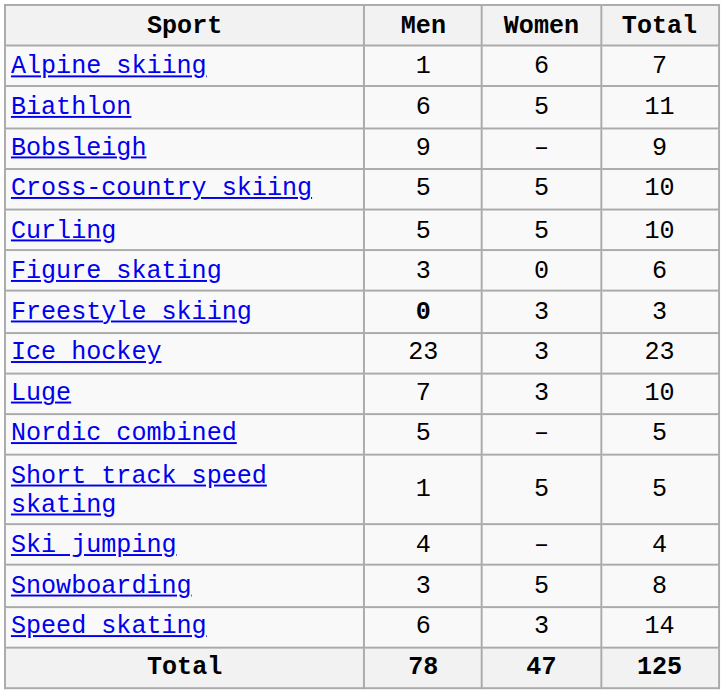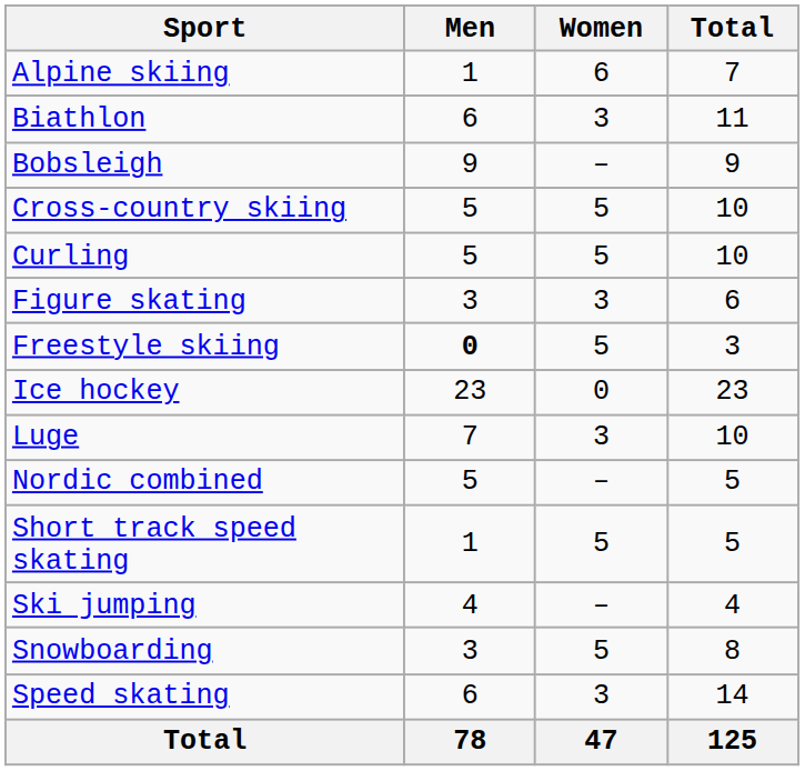 <table class="wikitable sortable" style="text-align:center;">
 <tr>
 <th width=180>Sport</th>
 <th width=55>Men</th>
 <th width=55>Women</th>
 <th width=55>Total</th>
 </tr>
 <tr>
 <td align=left><a href='#'>Alpine skiing</a></td>
 <td>1</td>
 <td>6</td>
 <td>7</td>
 </tr>
 <tr>
 <td align=left><a href='#'>Biathlon</a></td>
 <td>6</td>
-<td>5</td>
+<td>3</td>
 <td>11</td>
 </tr>
 <tr>
 <td align=left><a href='#'>Bobsleigh</a></td>
 <td>9</td>
 <td>–</td>
 <td>9</td>
 </tr>
 <tr>
 <td align=left><a href='#'>Cross-country skiing</a></td>
 <td>5</td>
 <td>5</td>
 <td>10</td>
 </tr>
 <tr>
 <td align=left><a href='#'>Curling</a></td>
 <td>5</td>
 <td>5</td>
 <td>10</td>
 </tr>
 <tr>
 <td align=left><a href='#'>Figure skating</a></td>
 <td>3</td>
-<td>0</td>
+<td>3</td>
 <td>6</td>
 </tr>
 <tr>
 <td align=left><a href='#'>Freestyle skiing</a></td>
 <td><strong>0</strong></td>
-<td>3</td>
+<td>5</td>
 <td>3</td>
 </tr>
 <tr>
 <td align=left><a href='#'>Ice hockey</a></td>
 <td>23</td>
-<td>3</td>
+<td>0</td>
 <td>23</td>
 </tr>
 <tr>
 <td align=left><a href='#'>Luge</a></td>
 <td>7</td>
 <td>3</td>
 <td>10</td>
 </tr>
 <tr>
 <td align=left><a href='#'>Nordic combined</a></td>
 <td>5</td>
 <td>–</td>
 <td>5</td>
 </tr>
 <tr>
 <td align=left><a href='#'>Short track speed skating</a></td>
 <td>1</td>
 <td>5</td>
 <td>5</td>
 </tr>
 <tr>
 <td align=left><a href='#'>Ski jumping</a></td>
 <td>4</td>
 <td>–</td>
 <td>4</td>
 </tr>
 <tr>
 <td align=left><a href='#'>Snowboarding</a></td>
 <td>3</td>
 <td>5</td>
 <td>8</td>
 </tr>
 <tr>
 <td align=left><a href='#'>Speed skating</a></td>
 <td>6</td>
 <td>3</td>
 <td>14</td>
 </tr>
 <tr>
 <th>Total</th>
 <th>78</th>
 <th>47</th>
 <th>125</th>
 </tr>
 </table>
